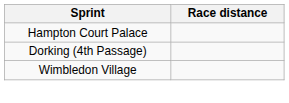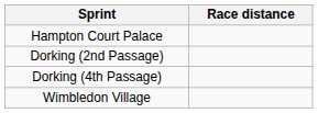 <table class="wikitable" style="text-align:center;" width="30%">
 <tr>
 <th>Sprint</th>
 <th>Race distance</th>
 </tr>
 <tr>
 <td>Hampton Court Palace</td>
+<td></td>
+</tr>
+<tr>
+<td>Dorking (2nd Passage)</td>
 <td></td>
 </tr>
 <tr>
 <td>Dorking (4th Passage)</td>
 <td></td>
 </tr>
 <tr>
 <td>Wimbledon Village</td>
 <td></td>
 </tr>
 </table>
